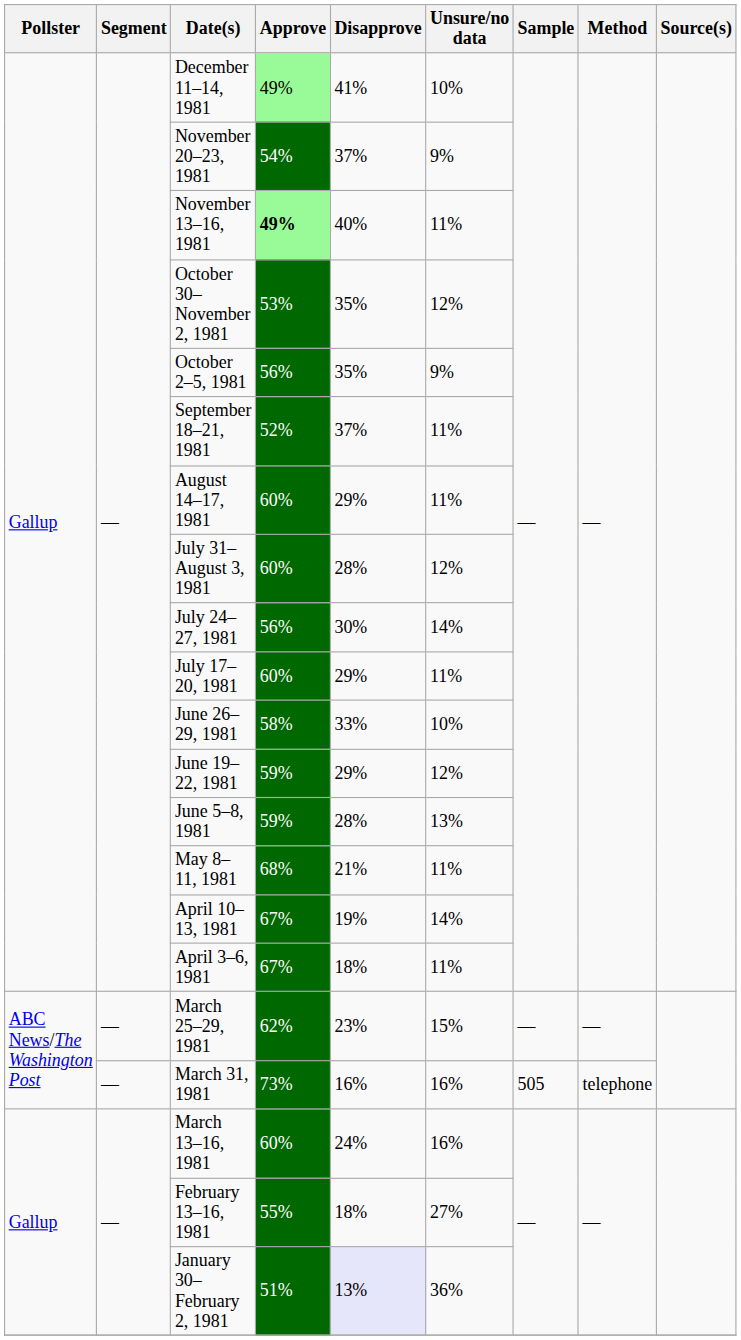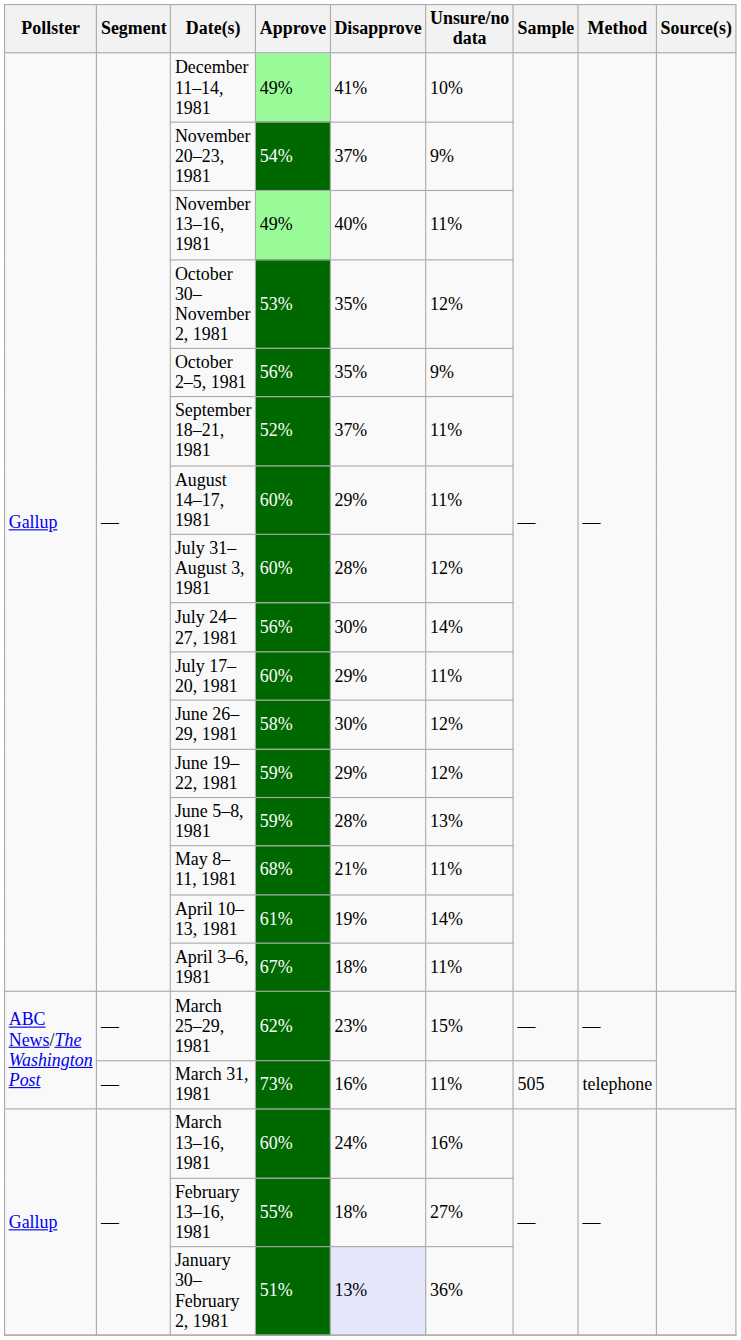 <table class="wikitable sortable" style="width:50%;">
 <tr>
 <th>Pollster</th>
 <th>Segment</th>
 <th>Date(s)</th>
 <th>Approve</th>
 <th>Disapprove</th>
 <th>Unsure/no data</th>
 <th>Sample</th>
 <th>Method</th>
 <th>Source(s)</th>
 </tr>
 <tr>
 <td rowspan="16"><a href='#'>Gallup</a></td>
 <td rowspan="16">—</td>
 <td>December 11–14, 1981</td>
 <td style="background:palegreen;color:black">49%</td>
 <td>41%</td>
 <td>10%</td>
 <td rowspan="16">—</td>
 <td rowspan="16">—</td>
 <td rowspan="16"></td>
 </tr>
 <tr>
 <td>November 20–23, 1981</td>
 <td style="background:#006800;color:white">54%</td>
 <td>37%</td>
 <td>9%</td>
 </tr>
 <tr>
 <td>November 13–16, 1981</td>
-<td style="background:palegreen;color:black"><strong>49%</strong></td>
+<td style="background:palegreen;color:black">49%</td>
 <td>40%</td>
 <td>11%</td>
 </tr>
 <tr>
 <td>October 30–November 2, 1981</td>
 <td style="background:#006800;color:white">53%</td>
 <td>35%</td>
 <td>12%</td>
 </tr>
 <tr>
 <td>October 2–5, 1981</td>
 <td style="background:#006800;color:white">56%</td>
 <td>35%</td>
 <td>9%</td>
 </tr>
 <tr>
 <td>September 18–21, 1981</td>
 <td style="background:#006800;color:white">52%</td>
 <td>37%</td>
 <td>11%</td>
 </tr>
 <tr>
 <td>August 14–17, 1981</td>
 <td style="background:#006800;color:white">60%</td>
 <td>29%</td>
 <td>11%</td>
 </tr>
 <tr>
 <td>July 31–August 3, 1981</td>
 <td style="background:#006800;color:white">60%</td>
 <td>28%</td>
 <td>12%</td>
 </tr>
 <tr>
 <td>July 24–27, 1981</td>
 <td style="background:#006800;color:white">56%</td>
 <td>30%</td>
 <td>14%</td>
 </tr>
 <tr>
 <td>July 17–20, 1981</td>
 <td style="background:#006800;color:white">60%</td>
 <td>29%</td>
 <td>11%</td>
 </tr>
 <tr>
 <td>June 26–29, 1981</td>
 <td style="background:#006800;color:white">58%</td>
-<td>33%</td>
-<td>10%</td>
+<td>30%</td>
+<td>12%</td>
 </tr>
 <tr>
 <td>June 19–22, 1981</td>
 <td style="background:#006800;color:white">59%</td>
 <td>29%</td>
 <td>12%</td>
 </tr>
 <tr>
 <td>June 5–8, 1981</td>
 <td style="background:#006800;color:white">59%</td>
 <td>28%</td>
 <td>13%</td>
 </tr>
 <tr>
 <td>May 8–11, 1981</td>
 <td style="background:#006800;color:white">68%</td>
 <td>21%</td>
 <td>11%</td>
 </tr>
 <tr>
 <td>April 10–13, 1981</td>
-<td style="background:#006800;color:white">67%</td>
+<td style="background:#006800;color:white">61%</td>
 <td>19%</td>
 <td>14%</td>
 </tr>
 <tr>
 <td>April 3–6, 1981</td>
 <td style="background:#006800;color:white">67%</td>
 <td>18%</td>
 <td>11%</td>
 </tr>
 <tr>
 <td rowspan="2"><a href='#'>ABC News</a>/<em><a href='#'>The Washington Post</a></em></td>
 <td>—</td>
 <td>March 25–29, 1981</td>
 <td style="background:#006800;color:white">62%</td>
 <td>23%</td>
 <td>15%</td>
 <td>—</td>
 <td>—</td>
 <td rowspan="2"></td>
 </tr>
 <tr>
 <td>—</td>
 <td>March 31, 1981</td>
 <td style="background:#006800;color:white">73%</td>
 <td>16%</td>
-<td>16%</td>
+<td>11%</td>
 <td>505</td>
 <td>telephone</td>
 </tr>
 <tr>
 <td rowspan="3"><a href='#'>Gallup</a></td>
 <td rowspan="3">—</td>
 <td>March 13–16, 1981</td>
 <td style="background:#006800;color:white">60%</td>
 <td>24%</td>
 <td>16%</td>
 <td rowspan="3">—</td>
 <td rowspan="3">—</td>
 <td rowspan="3"></td>
 </tr>
 <tr>
 <td>February 13–16, 1981</td>
 <td style="background:#006800;color:white">55%</td>
 <td>18%</td>
 <td>27%</td>
 </tr>
 <tr>
 <td>January 30–February 2, 1981</td>
 <td style="background:#006800;color:white">51%</td>
 <td style="background: lavender;">13%</td>
 <td>36%</td>
 </tr>
 <tr>
 </tr>
 </table>
